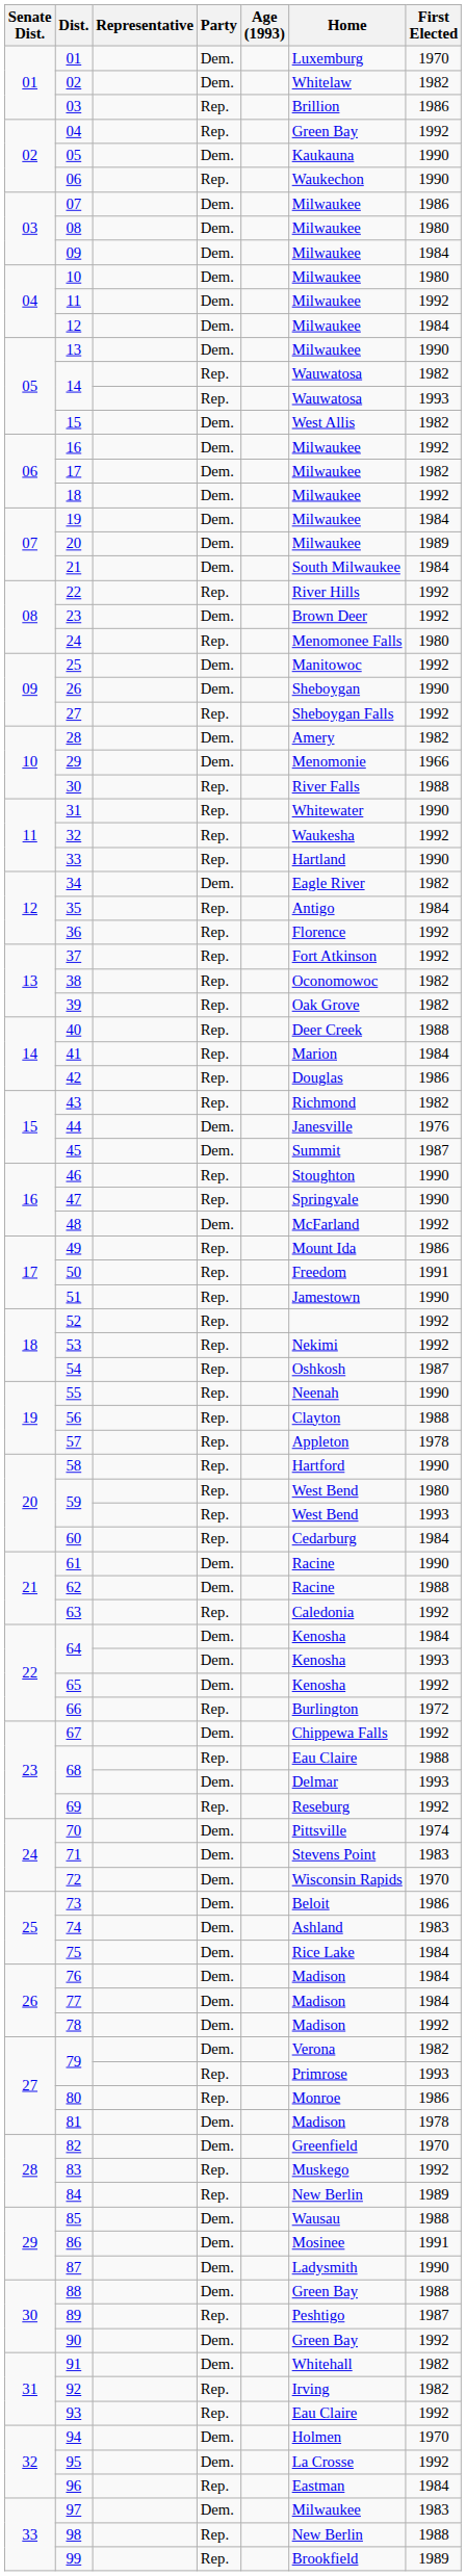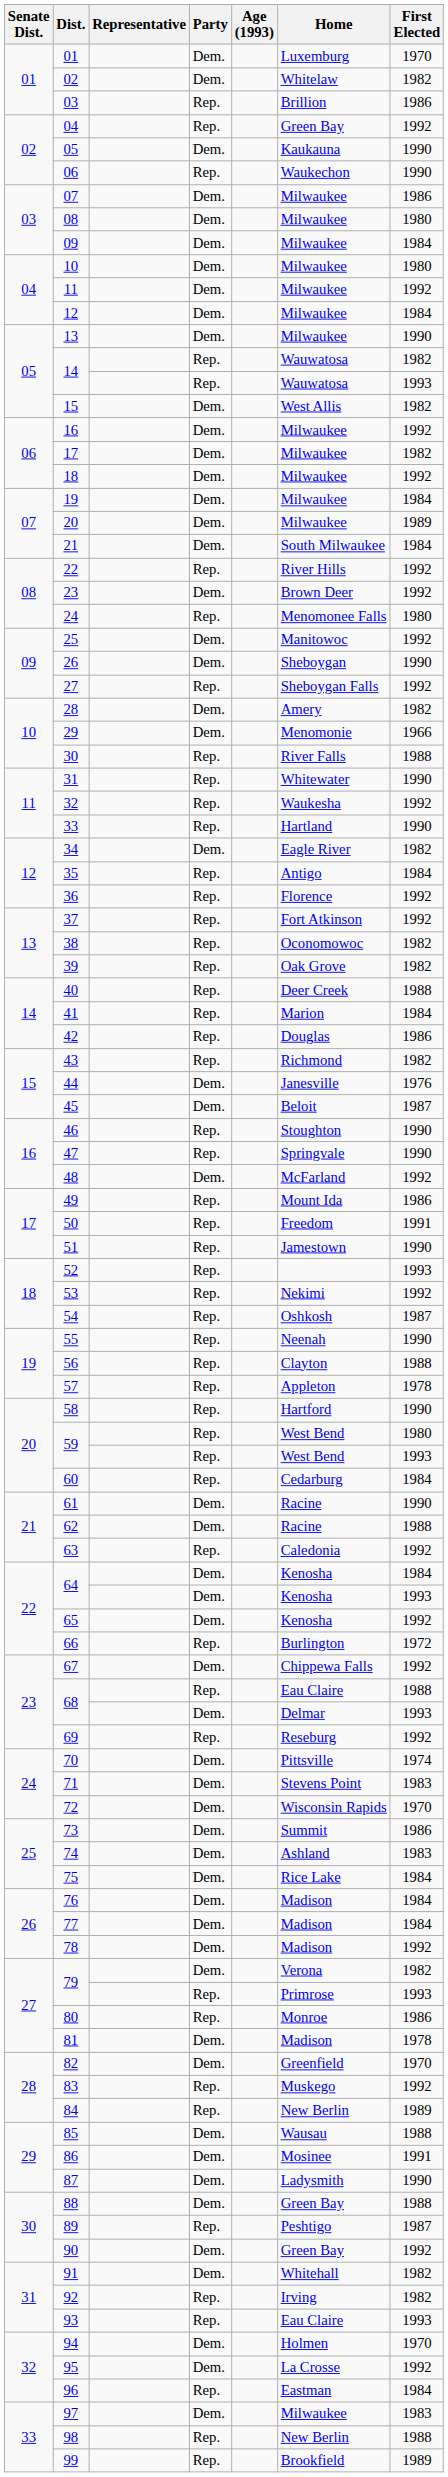 <table class="wikitable sortable">
 <tr>
 <th>Senate<br>Dist.</th>
 <th>Dist.</th>
 <th>Representative</th>
 <th>Party</th>
 <th>Age<br>(1993)</th>
 <th>Home</th>
 <th>First<br>Elected</th>
 </tr>
 <tr>
 <td align="center" rowspan="3"><a href='#'>01</a></td>
 <td align="center"><a href='#'>01</a></td>
 <td></td>
 <td>Dem.</td>
 <td align="center"></td>
 <td><a href='#'>Luxemburg</a></td>
 <td align="center">1970</td>
 </tr>
 <tr>
 <td align="center"><a href='#'>02</a></td>
 <td></td>
 <td>Dem.</td>
 <td align="center"></td>
 <td><a href='#'>Whitelaw</a></td>
 <td align="center">1982</td>
 </tr>
 <tr>
 <td align="center"><a href='#'>03</a></td>
 <td></td>
 <td>Rep.</td>
 <td align="center"></td>
 <td><a href='#'>Brillion</a></td>
 <td align="center">1986</td>
 </tr>
 <tr>
 <td align="center" rowspan="3"><a href='#'>02</a></td>
 <td align="center"><a href='#'>04</a></td>
 <td></td>
 <td>Rep.</td>
 <td align="center"></td>
 <td><a href='#'>Green Bay</a></td>
 <td align="center">1992</td>
 </tr>
 <tr>
 <td align="center"><a href='#'>05</a></td>
 <td></td>
 <td>Dem.</td>
 <td align="center"></td>
 <td><a href='#'>Kaukauna</a></td>
 <td align="center">1990</td>
 </tr>
 <tr>
 <td align="center"><a href='#'>06</a></td>
 <td></td>
 <td>Rep.</td>
 <td align="center"></td>
 <td><a href='#'>Waukechon</a></td>
 <td align="center">1990</td>
 </tr>
 <tr>
 <td align="center" rowspan="3"><a href='#'>03</a></td>
 <td align="center"><a href='#'>07</a></td>
 <td></td>
 <td>Dem.</td>
 <td align="center"></td>
 <td><a href='#'>Milwaukee</a></td>
 <td align="center">1986</td>
 </tr>
 <tr>
 <td align="center"><a href='#'>08</a></td>
 <td></td>
 <td>Dem.</td>
 <td align="center"></td>
 <td><a href='#'>Milwaukee</a></td>
 <td align="center">1980</td>
 </tr>
 <tr>
 <td align="center"><a href='#'>09</a></td>
 <td></td>
 <td>Dem.</td>
 <td align="center"></td>
 <td><a href='#'>Milwaukee</a></td>
 <td align="center">1984</td>
 </tr>
 <tr>
 <td align="center" rowspan="3"><a href='#'>04</a></td>
 <td align="center"><a href='#'>10</a></td>
 <td></td>
 <td>Dem.</td>
 <td align="center"></td>
 <td><a href='#'>Milwaukee</a></td>
 <td align="center">1980</td>
 </tr>
 <tr>
 <td align="center"><a href='#'>11</a></td>
 <td></td>
 <td>Dem.</td>
 <td align="center"></td>
 <td><a href='#'>Milwaukee</a></td>
 <td align="center">1992</td>
 </tr>
 <tr>
 <td align="center"><a href='#'>12</a></td>
 <td></td>
 <td>Dem.</td>
 <td align="center"></td>
 <td><a href='#'>Milwaukee</a></td>
 <td align="center">1984</td>
 </tr>
 <tr>
 <td align="center" rowspan="4"><a href='#'>05</a></td>
 <td align="center"><a href='#'>13</a></td>
 <td></td>
 <td>Dem.</td>
 <td align="center"></td>
 <td><a href='#'>Milwaukee</a></td>
 <td align="center">1990</td>
 </tr>
 <tr>
 <td rowspan="2" align="center"><a href='#'>14</a></td>
 <td> </td>
 <td>Rep.</td>
 <td align="center"></td>
 <td><a href='#'>Wauwatosa</a></td>
 <td align="center">1982</td>
 </tr>
 <tr>
 <td>  </td>
 <td>Rep.</td>
 <td align="center"></td>
 <td><a href='#'>Wauwatosa</a></td>
 <td align="center">1993</td>
 </tr>
 <tr>
 <td align="center"><a href='#'>15</a></td>
 <td></td>
 <td>Dem.</td>
 <td align="center"></td>
 <td><a href='#'>West Allis</a></td>
 <td align="center">1982</td>
 </tr>
 <tr>
 <td align="center" rowspan="3"><a href='#'>06</a></td>
 <td align="center"><a href='#'>16</a></td>
 <td></td>
 <td>Dem.</td>
 <td align="center"></td>
 <td><a href='#'>Milwaukee</a></td>
 <td align="center">1992</td>
 </tr>
 <tr>
 <td align="center"><a href='#'>17</a></td>
 <td></td>
 <td>Dem.</td>
 <td align="center"></td>
 <td><a href='#'>Milwaukee</a></td>
 <td align="center">1982</td>
 </tr>
 <tr>
 <td align="center"><a href='#'>18</a></td>
 <td></td>
 <td>Dem.</td>
 <td align="center"></td>
 <td><a href='#'>Milwaukee</a></td>
 <td align="center">1992</td>
 </tr>
 <tr>
 <td align="center" rowspan="3"><a href='#'>07</a></td>
 <td align="center"><a href='#'>19</a></td>
 <td></td>
 <td>Dem.</td>
 <td align="center"></td>
 <td><a href='#'>Milwaukee</a></td>
 <td align="center">1984</td>
 </tr>
 <tr>
 <td align="center"><a href='#'>20</a></td>
 <td></td>
 <td>Dem.</td>
 <td align="center"></td>
 <td><a href='#'>Milwaukee</a></td>
 <td align="center">1989</td>
 </tr>
 <tr>
 <td align="center"><a href='#'>21</a></td>
 <td></td>
 <td>Dem.</td>
 <td align="center"></td>
 <td><a href='#'>South Milwaukee</a></td>
 <td align="center">1984</td>
 </tr>
 <tr>
 <td align="center" rowspan="3"><a href='#'>08</a></td>
 <td align="center"><a href='#'>22</a></td>
 <td></td>
 <td>Rep.</td>
 <td align="center"></td>
 <td><a href='#'>River Hills</a></td>
 <td align="center">1992</td>
 </tr>
 <tr>
 <td align="center"><a href='#'>23</a></td>
 <td></td>
 <td>Dem.</td>
 <td align="center"></td>
 <td><a href='#'>Brown Deer</a></td>
 <td align="center">1992</td>
 </tr>
 <tr>
 <td align="center"><a href='#'>24</a></td>
 <td></td>
 <td>Rep.</td>
 <td align="center"></td>
 <td><a href='#'>Menomonee Falls</a></td>
 <td align="center">1980</td>
 </tr>
 <tr>
 <td align="center" rowspan="3"><a href='#'>09</a></td>
 <td align="center"><a href='#'>25</a></td>
 <td></td>
 <td>Dem.</td>
 <td align="center"></td>
 <td><a href='#'>Manitowoc</a></td>
 <td align="center">1992</td>
 </tr>
 <tr>
 <td align="center"><a href='#'>26</a></td>
 <td></td>
 <td>Dem.</td>
 <td align="center"></td>
 <td><a href='#'>Sheboygan</a></td>
 <td align="center">1990</td>
 </tr>
 <tr>
 <td align="center"><a href='#'>27</a></td>
 <td></td>
 <td>Rep.</td>
 <td align="center"></td>
 <td><a href='#'>Sheboygan Falls</a></td>
 <td align="center">1992</td>
 </tr>
 <tr>
 <td align="center" rowspan="3"><a href='#'>10</a></td>
 <td align="center"><a href='#'>28</a></td>
 <td></td>
 <td>Dem.</td>
 <td align="center"></td>
 <td><a href='#'>Amery</a></td>
 <td align="center">1982</td>
 </tr>
 <tr>
 <td align="center"><a href='#'>29</a></td>
 <td></td>
 <td>Dem.</td>
 <td align="center"></td>
 <td><a href='#'>Menomonie</a></td>
 <td align="center">1966</td>
 </tr>
 <tr>
 <td align="center"><a href='#'>30</a></td>
 <td></td>
 <td>Rep.</td>
 <td align="center"></td>
 <td><a href='#'>River Falls</a></td>
 <td align="center">1988</td>
 </tr>
 <tr>
 <td align="center" rowspan="3"><a href='#'>11</a></td>
 <td align="center"><a href='#'>31</a></td>
 <td></td>
 <td>Rep.</td>
 <td align="center"></td>
 <td><a href='#'>Whitewater</a></td>
 <td align="center">1990</td>
 </tr>
 <tr>
 <td align="center"><a href='#'>32</a></td>
 <td></td>
 <td>Rep.</td>
 <td align="center"></td>
 <td><a href='#'>Waukesha</a></td>
 <td align="center">1992</td>
 </tr>
 <tr>
 <td align="center"><a href='#'>33</a></td>
 <td></td>
 <td>Rep.</td>
 <td align="center"></td>
 <td><a href='#'>Hartland</a></td>
 <td align="center">1990</td>
 </tr>
 <tr>
 <td align="center" rowspan="3"><a href='#'>12</a></td>
 <td align="center"><a href='#'>34</a></td>
 <td></td>
 <td>Dem.</td>
 <td align="center"></td>
 <td><a href='#'>Eagle River</a></td>
 <td align="center">1982</td>
 </tr>
 <tr>
 <td align="center"><a href='#'>35</a></td>
 <td></td>
 <td>Rep.</td>
 <td align="center"></td>
 <td><a href='#'>Antigo</a></td>
 <td align="center">1984</td>
 </tr>
 <tr>
 <td align="center"><a href='#'>36</a></td>
 <td></td>
 <td>Rep.</td>
 <td align="center"></td>
 <td><a href='#'>Florence</a></td>
 <td align="center">1992</td>
 </tr>
 <tr>
 <td align="center" rowspan="3"><a href='#'>13</a></td>
 <td align="center"><a href='#'>37</a></td>
 <td></td>
 <td>Rep.</td>
 <td align="center"></td>
 <td><a href='#'>Fort Atkinson</a></td>
 <td align="center">1992</td>
 </tr>
 <tr>
 <td align="center"><a href='#'>38</a></td>
 <td></td>
 <td>Rep.</td>
 <td align="center"></td>
 <td><a href='#'>Oconomowoc</a></td>
 <td align="center">1982</td>
 </tr>
 <tr>
 <td align="center"><a href='#'>39</a></td>
 <td></td>
 <td>Rep.</td>
 <td align="center"></td>
 <td><a href='#'>Oak Grove</a></td>
 <td align="center">1982</td>
 </tr>
 <tr>
 <td align="center" rowspan="3"><a href='#'>14</a></td>
 <td align="center"><a href='#'>40</a></td>
 <td></td>
 <td>Rep.</td>
 <td align="center"></td>
 <td><a href='#'>Deer Creek</a></td>
 <td align="center">1988</td>
 </tr>
 <tr>
 <td align="center"><a href='#'>41</a></td>
 <td></td>
 <td>Rep.</td>
 <td align="center"></td>
 <td><a href='#'>Marion</a></td>
 <td align="center">1984</td>
 </tr>
 <tr>
 <td align="center"><a href='#'>42</a></td>
 <td></td>
 <td>Rep.</td>
 <td align="center"></td>
 <td><a href='#'>Douglas</a></td>
 <td align="center">1986</td>
 </tr>
 <tr>
 <td align="center" rowspan="3"><a href='#'>15</a></td>
 <td align="center"><a href='#'>43</a></td>
 <td></td>
 <td>Rep.</td>
 <td align="center"></td>
 <td><a href='#'>Richmond</a></td>
 <td align="center">1982</td>
 </tr>
 <tr>
 <td align="center"><a href='#'>44</a></td>
 <td></td>
 <td>Dem.</td>
 <td align="center"></td>
 <td><a href='#'>Janesville</a></td>
 <td align="center">1976</td>
 </tr>
 <tr>
 <td align="center"><a href='#'>45</a></td>
 <td></td>
 <td>Dem.</td>
 <td align="center"></td>
-<td><a href='#'>Summit</a></td>
+<td><a href='#'>Beloit</a></td>
 <td align="center">1987</td>
 </tr>
 <tr>
 <td align="center" rowspan="3"><a href='#'>16</a></td>
 <td align="center"><a href='#'>46</a></td>
 <td></td>
 <td>Rep.</td>
 <td align="center"></td>
 <td><a href='#'>Stoughton</a></td>
 <td align="center">1990</td>
 </tr>
 <tr>
 <td align="center"><a href='#'>47</a></td>
 <td></td>
 <td>Rep.</td>
 <td align="center"></td>
 <td><a href='#'>Springvale</a></td>
 <td align="center">1990</td>
 </tr>
 <tr>
 <td align="center"><a href='#'>48</a></td>
 <td></td>
 <td>Dem.</td>
 <td align="center"></td>
 <td><a href='#'>McFarland</a></td>
 <td align="center">1992</td>
 </tr>
 <tr>
 <td align="center" rowspan="3"><a href='#'>17</a></td>
 <td align="center"><a href='#'>49</a></td>
 <td></td>
 <td>Rep.</td>
 <td align="center"></td>
 <td><a href='#'>Mount Ida</a></td>
 <td align="center">1986</td>
 </tr>
 <tr>
 <td align="center"><a href='#'>50</a></td>
 <td></td>
 <td>Rep.</td>
 <td align="center"></td>
 <td><a href='#'>Freedom</a></td>
 <td align="center">1991</td>
 </tr>
 <tr>
 <td align="center"><a href='#'>51</a></td>
 <td></td>
 <td>Rep.</td>
 <td align="center"></td>
 <td><a href='#'>Jamestown</a></td>
 <td align="center">1990</td>
 </tr>
 <tr>
 <td align="center" rowspan="3"><a href='#'>18</a></td>
 <td align="center"><a href='#'>52</a></td>
 <td></td>
 <td>Rep.</td>
 <td align="center"></td>
 <td></td>
-<td align="center">1992</td>
+<td align="center">1993</td>
 </tr>
 <tr>
 <td align="center"><a href='#'>53</a></td>
 <td></td>
 <td>Rep.</td>
 <td align="center"></td>
 <td><a href='#'>Nekimi</a></td>
 <td align="center">1992</td>
 </tr>
 <tr>
 <td align="center"><a href='#'>54</a></td>
 <td></td>
 <td>Rep.</td>
 <td align="center"></td>
 <td><a href='#'>Oshkosh</a></td>
 <td align="center">1987</td>
 </tr>
 <tr>
 <td align="center" rowspan="3"><a href='#'>19</a></td>
 <td align="center"><a href='#'>55</a></td>
 <td></td>
 <td>Rep.</td>
 <td align="center"></td>
 <td><a href='#'>Neenah</a></td>
 <td align="center">1990</td>
 </tr>
 <tr>
 <td align="center"><a href='#'>56</a></td>
 <td></td>
 <td>Rep.</td>
 <td align="center"></td>
 <td><a href='#'>Clayton</a></td>
 <td align="center">1988</td>
 </tr>
 <tr>
 <td align="center"><a href='#'>57</a></td>
 <td></td>
 <td>Rep.</td>
 <td align="center"></td>
 <td><a href='#'>Appleton</a></td>
 <td align="center">1978</td>
 </tr>
 <tr>
 <td align="center" rowspan="4"><a href='#'>20</a></td>
 <td align="center"><a href='#'>58</a></td>
 <td></td>
 <td>Rep.</td>
 <td align="center"></td>
 <td><a href='#'>Hartford</a></td>
 <td align="center">1990</td>
 </tr>
 <tr>
 <td rowspan="2" align="center"><a href='#'>59</a></td>
 <td> </td>
 <td>Rep.</td>
 <td align="center"></td>
 <td><a href='#'>West Bend</a></td>
 <td align="center">1980</td>
 </tr>
 <tr>
 <td> </td>
 <td>Rep.</td>
 <td align="center"></td>
 <td><a href='#'>West Bend</a></td>
 <td align="center">1993</td>
 </tr>
 <tr>
 <td align="center"><a href='#'>60</a></td>
 <td></td>
 <td>Rep.</td>
 <td align="center"></td>
 <td><a href='#'>Cedarburg</a></td>
 <td align="center">1984</td>
 </tr>
 <tr>
 <td align="center" rowspan="3"><a href='#'>21</a></td>
 <td align="center"><a href='#'>61</a></td>
 <td></td>
 <td>Dem.</td>
 <td align="center"></td>
 <td><a href='#'>Racine</a></td>
 <td align="center">1990</td>
 </tr>
 <tr>
 <td align="center"><a href='#'>62</a></td>
 <td></td>
 <td>Dem.</td>
 <td align="center"></td>
 <td><a href='#'>Racine</a></td>
 <td align="center">1988</td>
 </tr>
 <tr>
 <td align="center"><a href='#'>63</a></td>
 <td></td>
 <td>Rep.</td>
 <td align="center"></td>
 <td><a href='#'>Caledonia</a></td>
 <td align="center">1992</td>
 </tr>
 <tr>
 <td align="center" rowspan="4"><a href='#'>22</a></td>
 <td rowspan="2" align="center"><a href='#'>64</a></td>
 <td> </td>
 <td>Dem.</td>
 <td align="center"></td>
 <td><a href='#'>Kenosha</a></td>
 <td align="center">1984</td>
 </tr>
 <tr>
 <td> </td>
 <td>Dem.</td>
 <td align="center"></td>
 <td><a href='#'>Kenosha</a></td>
 <td align="center">1993</td>
 </tr>
 <tr>
 <td align="center"><a href='#'>65</a></td>
 <td></td>
 <td>Dem.</td>
 <td align="center"></td>
 <td><a href='#'>Kenosha</a></td>
 <td align="center">1992</td>
 </tr>
 <tr>
 <td align="center"><a href='#'>66</a></td>
 <td></td>
 <td>Rep.</td>
 <td align="center"></td>
 <td><a href='#'>Burlington</a></td>
 <td align="center">1972</td>
 </tr>
 <tr>
 <td align="center" rowspan="4"><a href='#'>23</a></td>
 <td align="center"><a href='#'>67</a></td>
 <td></td>
 <td>Dem.</td>
 <td align="center"></td>
 <td><a href='#'>Chippewa Falls</a></td>
 <td align="center">1992</td>
 </tr>
 <tr>
 <td rowspan="2" align="center"><a href='#'>68</a></td>
 <td> </td>
 <td>Rep.</td>
 <td align="center"></td>
 <td><a href='#'>Eau Claire</a></td>
 <td align="center">1988</td>
 </tr>
 <tr>
 <td> </td>
 <td>Dem.</td>
 <td align="center"></td>
 <td><a href='#'>Delmar</a></td>
 <td align="center">1993</td>
 </tr>
 <tr>
 <td align="center"><a href='#'>69</a></td>
 <td></td>
 <td>Rep.</td>
 <td align="center"></td>
 <td><a href='#'>Reseburg</a></td>
 <td align="center">1992</td>
 </tr>
 <tr>
 <td align="center" rowspan="3"><a href='#'>24</a></td>
 <td align="center"><a href='#'>70</a></td>
 <td></td>
 <td>Dem.</td>
 <td align="center"></td>
 <td><a href='#'>Pittsville</a></td>
 <td align="center">1974</td>
 </tr>
 <tr>
 <td align="center"><a href='#'>71</a></td>
 <td></td>
 <td>Dem.</td>
 <td align="center"></td>
 <td><a href='#'>Stevens Point</a></td>
 <td align="center">1983</td>
 </tr>
 <tr>
 <td align="center"><a href='#'>72</a></td>
 <td></td>
 <td>Dem.</td>
 <td align="center"></td>
 <td><a href='#'>Wisconsin Rapids</a></td>
 <td align="center">1970</td>
 </tr>
 <tr>
 <td align="center" rowspan="3"><a href='#'>25</a></td>
 <td align="center"><a href='#'>73</a></td>
 <td></td>
 <td>Dem.</td>
 <td align="center"></td>
-<td><a href='#'>Beloit</a></td>
+<td><a href='#'>Summit</a></td>
 <td align="center">1986</td>
 </tr>
 <tr>
 <td align="center"><a href='#'>74</a></td>
 <td></td>
 <td>Dem.</td>
 <td align="center"></td>
 <td><a href='#'>Ashland</a></td>
 <td align="center">1983</td>
 </tr>
 <tr>
 <td align="center"><a href='#'>75</a></td>
 <td></td>
 <td>Dem.</td>
 <td align="center"></td>
 <td><a href='#'>Rice Lake</a></td>
 <td align="center">1984</td>
 </tr>
 <tr>
 <td align="center" rowspan="3"><a href='#'>26</a></td>
 <td align="center"><a href='#'>76</a></td>
 <td></td>
 <td>Dem.</td>
 <td align="center"></td>
 <td><a href='#'>Madison</a></td>
 <td align="center">1984</td>
 </tr>
 <tr>
 <td align="center"><a href='#'>77</a></td>
 <td></td>
 <td>Dem.</td>
 <td align="center"></td>
 <td><a href='#'>Madison</a></td>
 <td align="center">1984</td>
 </tr>
 <tr>
 <td align="center"><a href='#'>78</a></td>
 <td></td>
 <td>Dem.</td>
 <td align="center"></td>
 <td><a href='#'>Madison</a></td>
 <td align="center">1992</td>
 </tr>
 <tr>
 <td align="center" rowspan="4"><a href='#'>27</a></td>
 <td rowspan="2" align="center"><a href='#'>79</a></td>
 <td> </td>
 <td>Dem.</td>
 <td align="center"></td>
 <td><a href='#'>Verona</a></td>
 <td align="center">1982</td>
 </tr>
 <tr>
 <td> </td>
 <td>Rep.</td>
 <td align="center"></td>
 <td><a href='#'>Primrose</a></td>
 <td align="center">1993</td>
 </tr>
 <tr>
 <td align="center"><a href='#'>80</a></td>
 <td></td>
 <td>Rep.</td>
 <td align="center"></td>
 <td><a href='#'>Monroe</a></td>
 <td align="center">1986</td>
 </tr>
 <tr>
 <td align="center"><a href='#'>81</a></td>
 <td></td>
 <td>Dem.</td>
 <td align="center"></td>
 <td><a href='#'>Madison</a></td>
 <td align="center">1978</td>
 </tr>
 <tr>
 <td align="center" rowspan="3"><a href='#'>28</a></td>
 <td align="center"><a href='#'>82</a></td>
 <td></td>
 <td>Dem.</td>
 <td align="center"></td>
 <td><a href='#'>Greenfield</a></td>
 <td align="center">1970</td>
 </tr>
 <tr>
 <td align="center"><a href='#'>83</a></td>
 <td></td>
 <td>Rep.</td>
 <td align="center"></td>
 <td><a href='#'>Muskego</a></td>
 <td align="center">1992</td>
 </tr>
 <tr>
 <td align="center"><a href='#'>84</a></td>
 <td></td>
 <td>Rep.</td>
 <td align="center"></td>
 <td><a href='#'>New Berlin</a></td>
 <td align="center">1989</td>
 </tr>
 <tr>
 <td align="center" rowspan="3"><a href='#'>29</a></td>
 <td align="center"><a href='#'>85</a></td>
 <td></td>
 <td>Dem.</td>
 <td align="center"></td>
 <td><a href='#'>Wausau</a></td>
 <td align="center">1988</td>
 </tr>
 <tr>
 <td align="center"><a href='#'>86</a></td>
 <td></td>
 <td>Dem.</td>
 <td align="center"></td>
 <td><a href='#'>Mosinee</a></td>
 <td align="center">1991</td>
 </tr>
 <tr>
 <td align="center"><a href='#'>87</a></td>
 <td></td>
 <td>Dem.</td>
 <td align="center"></td>
 <td><a href='#'>Ladysmith</a></td>
 <td align="center">1990</td>
 </tr>
 <tr>
 <td align="center" rowspan="3"><a href='#'>30</a></td>
 <td align="center"><a href='#'>88</a></td>
 <td></td>
 <td>Dem.</td>
 <td align="center"></td>
 <td><a href='#'>Green Bay</a></td>
 <td align="center">1988</td>
 </tr>
 <tr>
 <td align="center"><a href='#'>89</a></td>
 <td></td>
 <td>Rep.</td>
 <td align="center"></td>
 <td><a href='#'>Peshtigo</a></td>
 <td align="center">1987</td>
 </tr>
 <tr>
 <td align="center"><a href='#'>90</a></td>
 <td></td>
 <td>Dem.</td>
 <td align="center"></td>
 <td><a href='#'>Green Bay</a></td>
 <td align="center">1992</td>
 </tr>
 <tr>
 <td align="center" rowspan="3"><a href='#'>31</a></td>
 <td align="center"><a href='#'>91</a></td>
 <td></td>
 <td>Dem.</td>
 <td align="center"></td>
 <td><a href='#'>Whitehall</a></td>
 <td align="center">1982</td>
 </tr>
 <tr>
 <td align="center"><a href='#'>92</a></td>
 <td></td>
 <td>Rep.</td>
 <td align="center"></td>
 <td><a href='#'>Irving</a></td>
 <td align="center">1982</td>
 </tr>
 <tr>
 <td align="center"><a href='#'>93</a></td>
 <td></td>
 <td>Rep.</td>
 <td align="center"></td>
 <td><a href='#'>Eau Claire</a></td>
-<td align="center">1992</td>
+<td align="center">1993</td>
 </tr>
 <tr>
 <td align="center" rowspan="3"><a href='#'>32</a></td>
 <td align="center"><a href='#'>94</a></td>
 <td></td>
 <td>Dem.</td>
 <td align="center"></td>
 <td><a href='#'>Holmen</a></td>
 <td align="center">1970</td>
 </tr>
 <tr>
 <td align="center"><a href='#'>95</a></td>
 <td></td>
 <td>Dem.</td>
 <td align="center"></td>
 <td><a href='#'>La Crosse</a></td>
 <td align="center">1992</td>
 </tr>
 <tr>
 <td align="center"><a href='#'>96</a></td>
 <td></td>
 <td>Rep.</td>
 <td align="center"></td>
 <td><a href='#'>Eastman</a></td>
 <td align="center">1984</td>
 </tr>
 <tr>
 <td align="center" rowspan="3"><a href='#'>33</a></td>
 <td align="center"><a href='#'>97</a></td>
 <td></td>
 <td>Dem.</td>
 <td align="center"></td>
 <td><a href='#'>Milwaukee</a></td>
 <td align="center">1983</td>
 </tr>
 <tr>
 <td align="center"><a href='#'>98</a></td>
 <td></td>
 <td>Rep.</td>
 <td align="center"></td>
 <td><a href='#'>New Berlin</a></td>
 <td align="center">1988</td>
 </tr>
 <tr>
 <td align="center"><a href='#'>99</a></td>
 <td></td>
 <td>Rep.</td>
 <td align="center"></td>
 <td><a href='#'>Brookfield</a></td>
 <td align="center">1989</td>
 </tr>
 </table>
